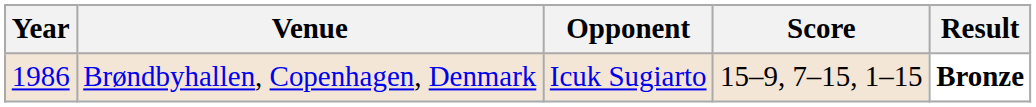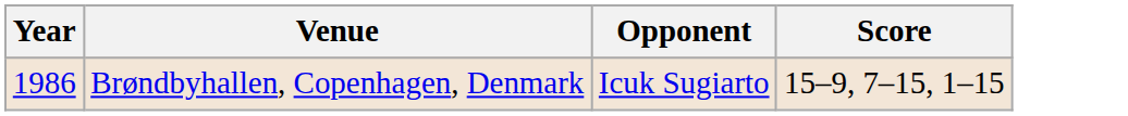 <table class="sortable wikitable" style="font-size: 90%;">
 <tr>
 <th>Year</th>
 <th>Venue</th>
 <th>Opponent</th>
 <th>Score</th>
-<th>Result</th>
 </tr>
 <tr style="background:#F3E6D7">
 <td align="center"><a href='#'>1986</a></td>
 <td align="left"><a href='#'>Brøndbyhallen</a>, <a href='#'>Copenhagen</a>, <a href='#'>Denmark</a></td>
 <td align="left"> <a href='#'>Icuk Sugiarto</a></td>
 <td align="left">15–9, 7–15, 1–15</td>
-<td style="text-align:left; background:white"> <strong>Bronze</strong></td>
 </tr>
 </table>
